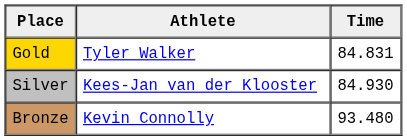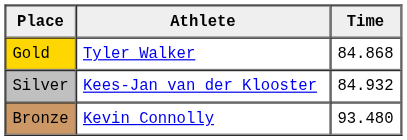 <table border=1 cellpadding=5 cellspacing=0>
 <tr>
 <th style="background:#efefef;" width="20">Place</th>
 <th style="background:#efefef;" width="200">Athlete</th>
 <th style="background:#efefef;" width="20">Time</th>
 </tr>
 <tr align=left>
 <td style="background:gold;">Gold</td>
 <td><a href='#'>Tyler Walker</a></td>
-<td>84.831</td>
+<td>84.868</td>
 </tr>
 <tr align=left>
 <td style="background:silver;">Silver</td>
 <td><a href='#'>Kees-Jan van der Klooster</a></td>
-<td>84.930</td>
+<td>84.932</td>
 </tr>
 <tr align=left>
 <td style="background:#CC9966;">Bronze</td>
 <td><a href='#'>Kevin Connolly</a></td>
 <td>93.480</td>
 </tr>
 </table>
